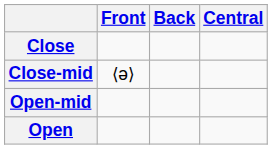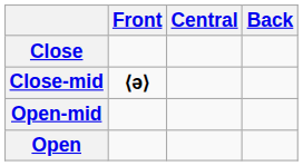 <table class="wikitable" style="text-align: center;">
 <tr>
 <th> </th>
 <th><a href='#'>Front</a></th>
+<th><a href='#'>Central</a></th>
 <th><a href='#'>Back</a></th>
-<th><a href='#'>Central</a></th>
 </tr>
 <tr class="nounderlines">
 <th><a href='#'>Close</a></th>
 <td></td>
 <td></td>
 <td></td>
 </tr>
 <tr class="nounderlines">
 <th><a href='#'>Close-mid</a></th>
-<td> ⟨ə⟩</td>
+<td><strong> ⟨ə⟩</strong></td>
 <td></td>
 <td></td>
 </tr>
 <tr class="nounderlines">
 <th><a href='#'>Open-mid</a></th>
 <td></td>
 <td></td>
 <td></td>
 </tr>
 <tr class="nounderlines">
 <th><a href='#'>Open</a></th>
 <td></td>
 <td></td>
 <td></td>
 </tr>
 </table>
